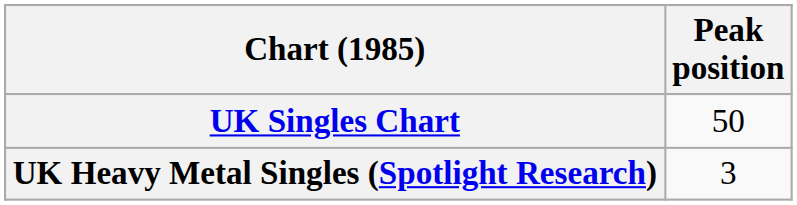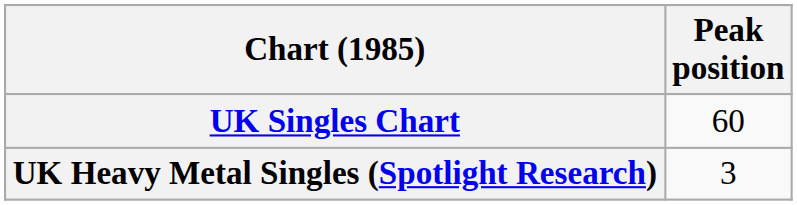 <table class="wikitable plainrowheaders" style="text-align:center">
 <tr>
 <th>Chart (1985)</th>
 <th>Peak<br>position</th>
 </tr>
 <tr>
 <th scope="row"><a href='#'>UK Singles Chart</a></th>
-<td>50</td>
+<td>60</td>
 </tr>
 <tr>
 <th scope="row">UK Heavy Metal Singles (<a href='#'>Spotlight Research</a>)</th>
 <td>3</td>
 </tr>
 </table>
